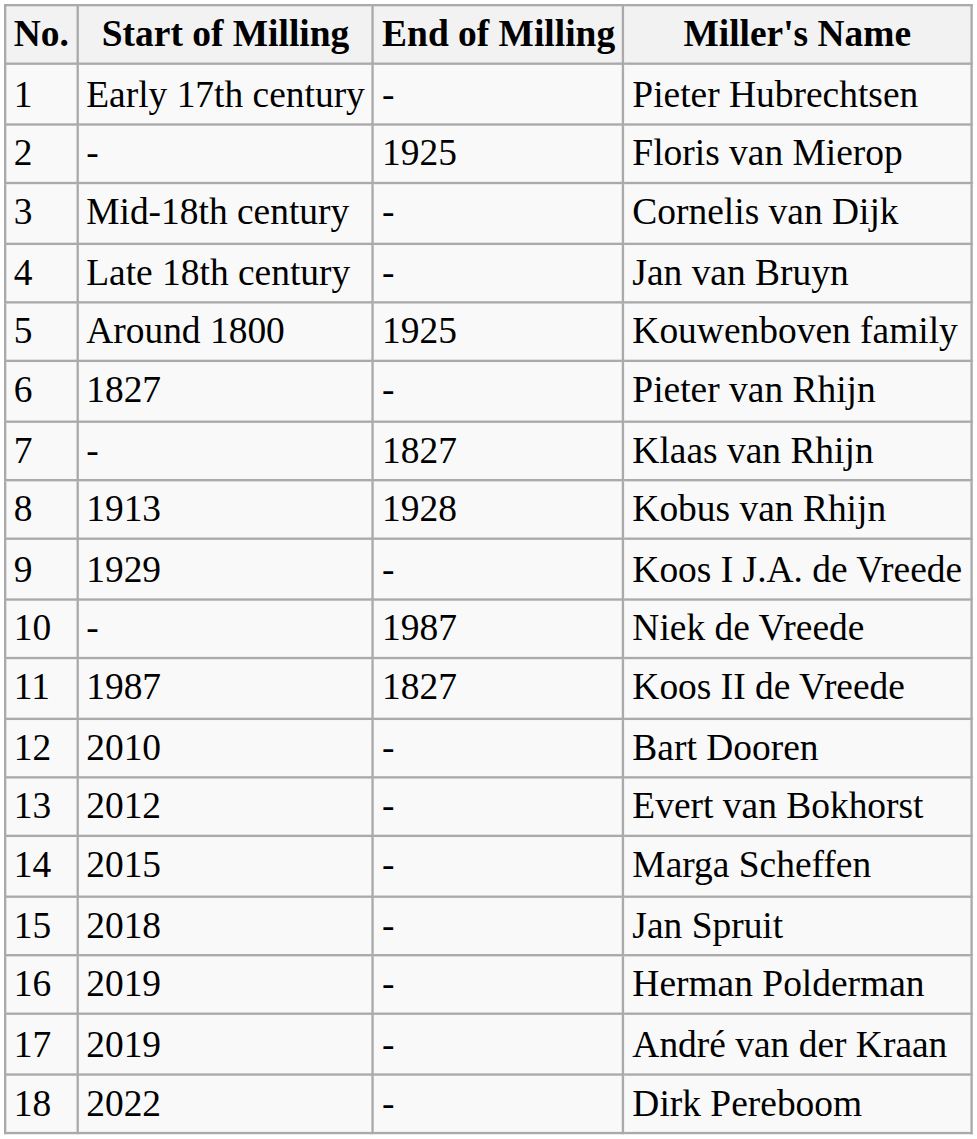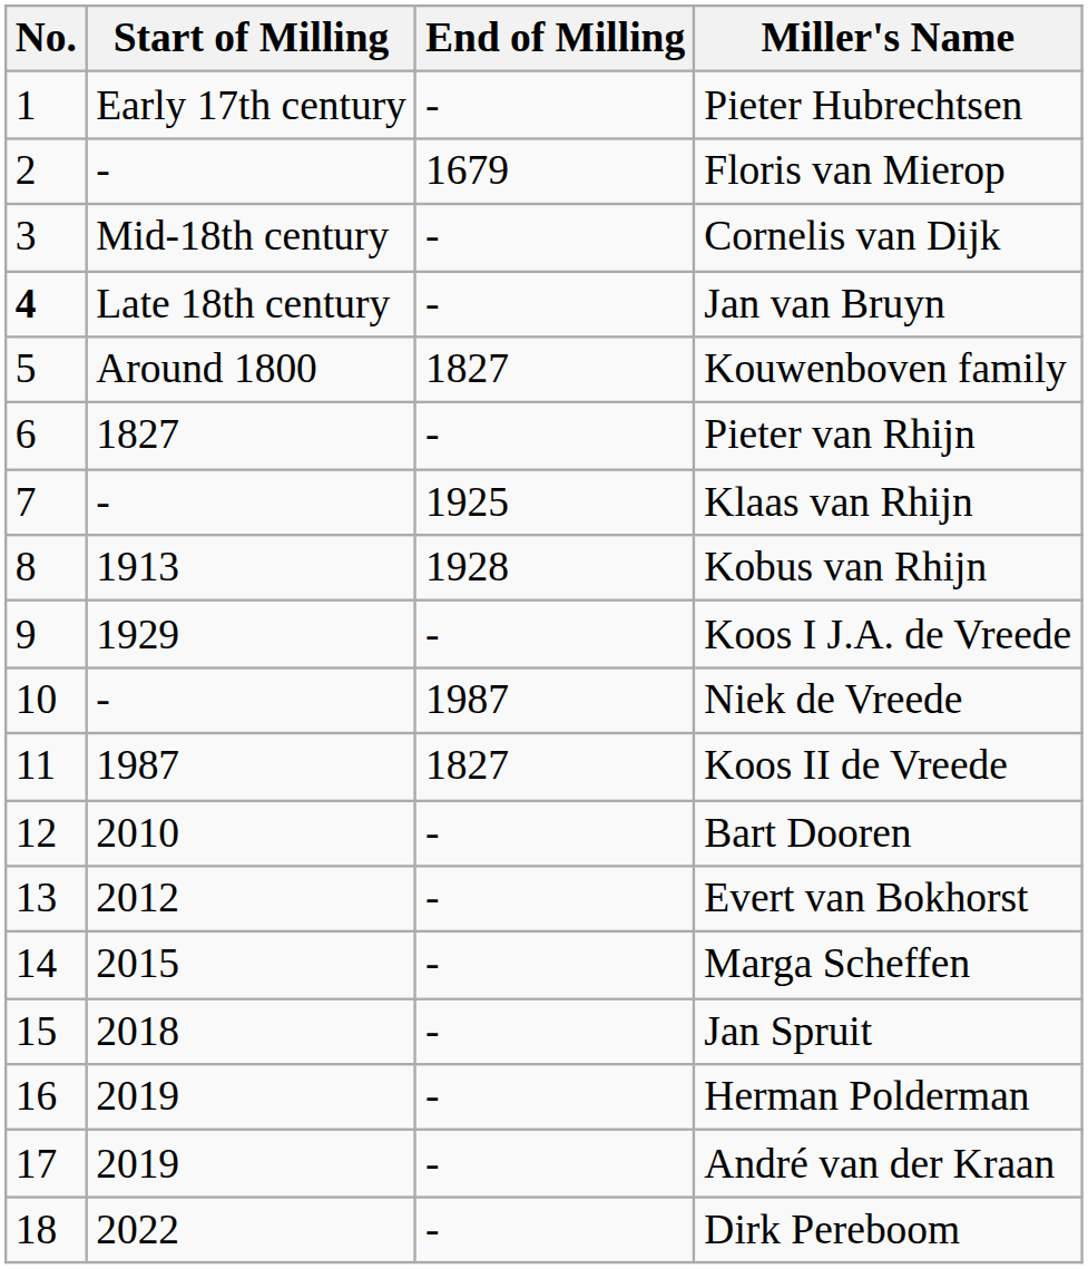 <table class="wikitable">
 <tr>
 <th>No.</th>
 <th>Start of Milling</th>
 <th>End of Milling</th>
 <th>Miller's Name</th>
 </tr>
 <tr>
 <td>1</td>
 <td>Early 17th century</td>
 <td>-</td>
 <td>Pieter Hubrechtsen</td>
 </tr>
 <tr>
 <td>2</td>
 <td>-</td>
-<td>1925</td>
+<td>1679</td>
 <td>Floris van Mierop</td>
 </tr>
 <tr>
 <td>3</td>
 <td>Mid-18th century</td>
 <td>-</td>
 <td>Cornelis van Dijk</td>
 </tr>
 <tr>
-<td>4</td>
+<td><strong>4</strong></td>
 <td>Late 18th century</td>
 <td>-</td>
 <td>Jan van Bruyn</td>
 </tr>
 <tr>
 <td>5</td>
 <td>Around 1800</td>
-<td>1925</td>
+<td>1827</td>
 <td>Kouwenboven family</td>
 </tr>
 <tr>
 <td>6</td>
 <td>1827</td>
 <td>-</td>
 <td>Pieter van Rhijn</td>
 </tr>
 <tr>
 <td>7</td>
 <td>-</td>
-<td>1827</td>
+<td>1925</td>
 <td>Klaas van Rhijn</td>
 </tr>
 <tr>
 <td>8</td>
 <td>1913</td>
 <td>1928</td>
 <td>Kobus van Rhijn</td>
 </tr>
 <tr>
 <td>9</td>
 <td>1929</td>
 <td>-</td>
 <td>Koos I J.A. de Vreede</td>
 </tr>
 <tr>
 <td>10</td>
 <td>-</td>
 <td>1987</td>
 <td>Niek de Vreede</td>
 </tr>
 <tr>
 <td>11</td>
 <td>1987</td>
 <td>1827</td>
 <td>Koos II de Vreede</td>
 </tr>
 <tr>
 <td>12</td>
 <td>2010</td>
 <td>-</td>
 <td>Bart Dooren</td>
 </tr>
 <tr>
 <td>13</td>
 <td>2012</td>
 <td>-</td>
 <td>Evert van Bokhorst</td>
 </tr>
 <tr>
 <td>14</td>
 <td>2015</td>
 <td>-</td>
 <td>Marga Scheffen</td>
 </tr>
 <tr>
 <td>15</td>
 <td>2018</td>
 <td>-</td>
 <td>Jan Spruit</td>
 </tr>
 <tr>
 <td>16</td>
 <td>2019</td>
 <td>-</td>
 <td>Herman Polderman</td>
 </tr>
 <tr>
 <td>17</td>
 <td>2019</td>
 <td>-</td>
 <td>André van der Kraan</td>
 </tr>
 <tr>
 <td>18</td>
 <td>2022</td>
 <td>-</td>
 <td>Dirk Pereboom</td>
 </tr>
 </table>
